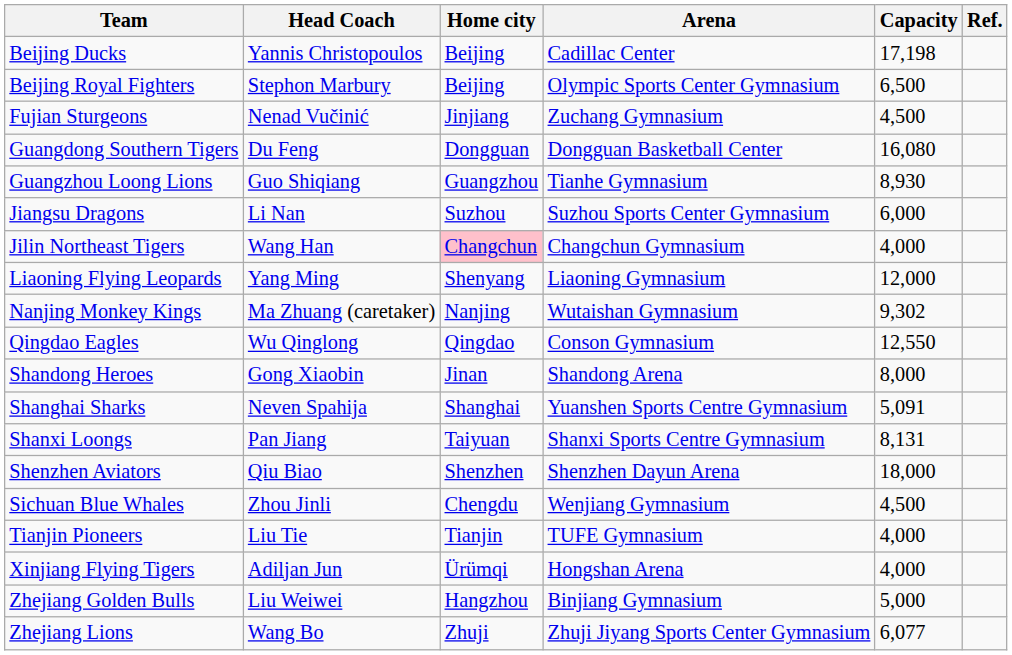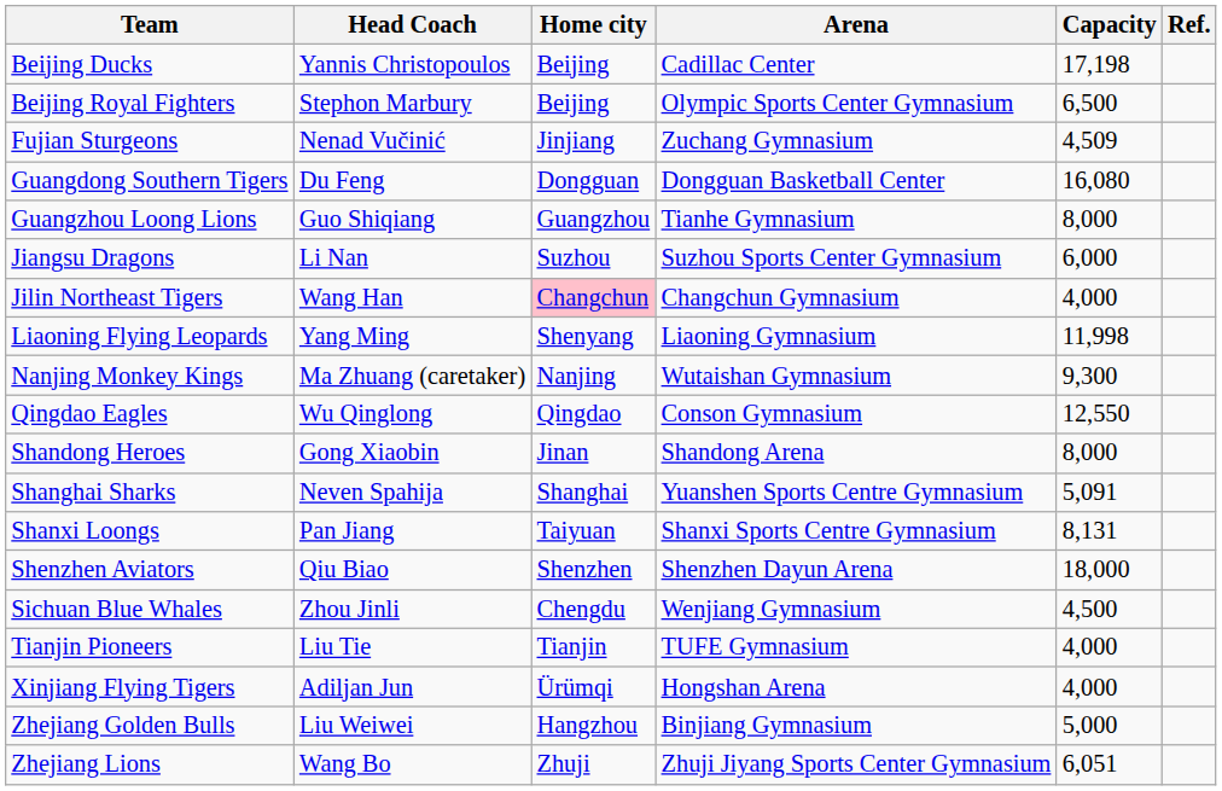 <table class="wikitable sortable">
 <tr>
 <th>Team</th>
 <th>Head Coach</th>
 <th>Home city</th>
 <th>Arena</th>
 <th>Capacity</th>
 <th>Ref.</th>
 </tr>
 <tr>
 <td><a href='#'>Beijing Ducks</a></td>
 <td> <a href='#'>Yannis Christopoulos</a></td>
 <td><a href='#'>Beijing</a></td>
 <td><a href='#'>Cadillac Center</a></td>
 <td>17,198</td>
 <td></td>
 </tr>
 <tr>
 <td><a href='#'>Beijing Royal Fighters</a></td>
 <td> <a href='#'>Stephon Marbury</a></td>
 <td><a href='#'>Beijing</a></td>
 <td><a href='#'>Olympic Sports Center Gymnasium</a></td>
 <td>6,500</td>
 <td></td>
 </tr>
 <tr>
 <td><a href='#'>Fujian Sturgeons</a></td>
 <td> <a href='#'>Nenad Vučinić</a></td>
 <td><a href='#'>Jinjiang</a></td>
 <td><a href='#'>Zuchang Gymnasium</a></td>
-<td>4,500</td>
+<td>4,509</td>
 <td></td>
 </tr>
 <tr>
 <td><a href='#'>Guangdong Southern Tigers</a></td>
 <td> <a href='#'>Du Feng</a></td>
 <td><a href='#'>Dongguan</a></td>
 <td><a href='#'>Dongguan Basketball Center</a></td>
 <td>16,080</td>
 <td></td>
 </tr>
 <tr>
 <td><a href='#'>Guangzhou Loong Lions</a></td>
 <td> <a href='#'>Guo Shiqiang</a></td>
 <td><a href='#'>Guangzhou</a></td>
 <td><a href='#'>Tianhe Gymnasium</a></td>
-<td>8,930</td>
+<td>8,000</td>
 <td></td>
 </tr>
 <tr>
 <td><a href='#'>Jiangsu Dragons</a></td>
 <td> <a href='#'>Li Nan</a></td>
 <td><a href='#'>Suzhou</a></td>
 <td><a href='#'>Suzhou Sports Center Gymnasium</a></td>
 <td>6,000</td>
 <td></td>
 </tr>
 <tr>
 <td><a href='#'>Jilin Northeast Tigers</a></td>
 <td> <a href='#'>Wang Han</a></td>
 <td style="background: pink;"><a href='#'>Changchun</a></td>
 <td><a href='#'>Changchun Gymnasium</a></td>
 <td>4,000</td>
 <td></td>
 </tr>
 <tr>
 <td><a href='#'>Liaoning Flying Leopards</a></td>
 <td> <a href='#'>Yang Ming</a></td>
 <td><a href='#'>Shenyang</a></td>
 <td><a href='#'>Liaoning Gymnasium</a></td>
-<td>12,000</td>
+<td>11,998</td>
 <td></td>
 </tr>
 <tr>
 <td><a href='#'>Nanjing Monkey Kings</a></td>
 <td> <a href='#'>Ma Zhuang</a> (caretaker)</td>
 <td><a href='#'>Nanjing</a></td>
 <td><a href='#'>Wutaishan Gymnasium</a></td>
-<td>9,302</td>
+<td>9,300</td>
 <td></td>
 </tr>
 <tr>
 <td><a href='#'>Qingdao Eagles</a></td>
 <td> <a href='#'>Wu Qinglong</a></td>
 <td><a href='#'>Qingdao</a></td>
 <td><a href='#'>Conson Gymnasium</a></td>
 <td>12,550</td>
 <td></td>
 </tr>
 <tr>
 <td><a href='#'>Shandong Heroes</a></td>
 <td> <a href='#'>Gong Xiaobin</a></td>
 <td><a href='#'>Jinan</a></td>
 <td><a href='#'>Shandong Arena</a></td>
 <td>8,000</td>
 <td></td>
 </tr>
 <tr>
 <td><a href='#'>Shanghai Sharks</a></td>
 <td> <a href='#'>Neven Spahija</a></td>
 <td><a href='#'>Shanghai</a></td>
 <td><a href='#'>Yuanshen Sports Centre Gymnasium</a></td>
 <td>5,091</td>
 <td></td>
 </tr>
 <tr>
 <td><a href='#'>Shanxi Loongs</a></td>
 <td> <a href='#'>Pan Jiang</a></td>
 <td><a href='#'>Taiyuan</a></td>
 <td><a href='#'>Shanxi Sports Centre Gymnasium</a></td>
 <td>8,131</td>
 <td></td>
 </tr>
 <tr>
 <td><a href='#'>Shenzhen Aviators</a></td>
 <td> <a href='#'>Qiu Biao</a></td>
 <td><a href='#'>Shenzhen</a></td>
 <td><a href='#'>Shenzhen Dayun Arena</a></td>
 <td>18,000</td>
 <td></td>
 </tr>
 <tr>
 <td><a href='#'>Sichuan Blue Whales</a></td>
 <td> <a href='#'>Zhou Jinli</a></td>
 <td><a href='#'>Chengdu</a></td>
 <td><a href='#'>Wenjiang Gymnasium</a></td>
 <td>4,500</td>
 <td></td>
 </tr>
 <tr>
 <td><a href='#'>Tianjin Pioneers</a></td>
 <td> <a href='#'>Liu Tie</a></td>
 <td><a href='#'>Tianjin</a></td>
 <td><a href='#'>TUFE Gymnasium</a></td>
 <td>4,000</td>
 <td></td>
 </tr>
 <tr>
 <td><a href='#'>Xinjiang Flying Tigers</a></td>
 <td> <a href='#'>Adiljan Jun</a></td>
 <td><a href='#'>Ürümqi</a></td>
 <td><a href='#'>Hongshan Arena</a></td>
 <td>4,000</td>
 <td></td>
 </tr>
 <tr>
 <td><a href='#'>Zhejiang Golden Bulls</a></td>
 <td> <a href='#'>Liu Weiwei</a></td>
 <td><a href='#'>Hangzhou</a></td>
 <td><a href='#'>Binjiang Gymnasium</a></td>
 <td>5,000</td>
 <td></td>
 </tr>
 <tr>
 <td><a href='#'>Zhejiang Lions</a></td>
 <td> <a href='#'>Wang Bo</a></td>
 <td><a href='#'>Zhuji</a></td>
 <td><a href='#'>Zhuji Jiyang Sports Center Gymnasium</a></td>
-<td>6,077</td>
+<td>6,051</td>
 <td></td>
 </tr>
 </table>
